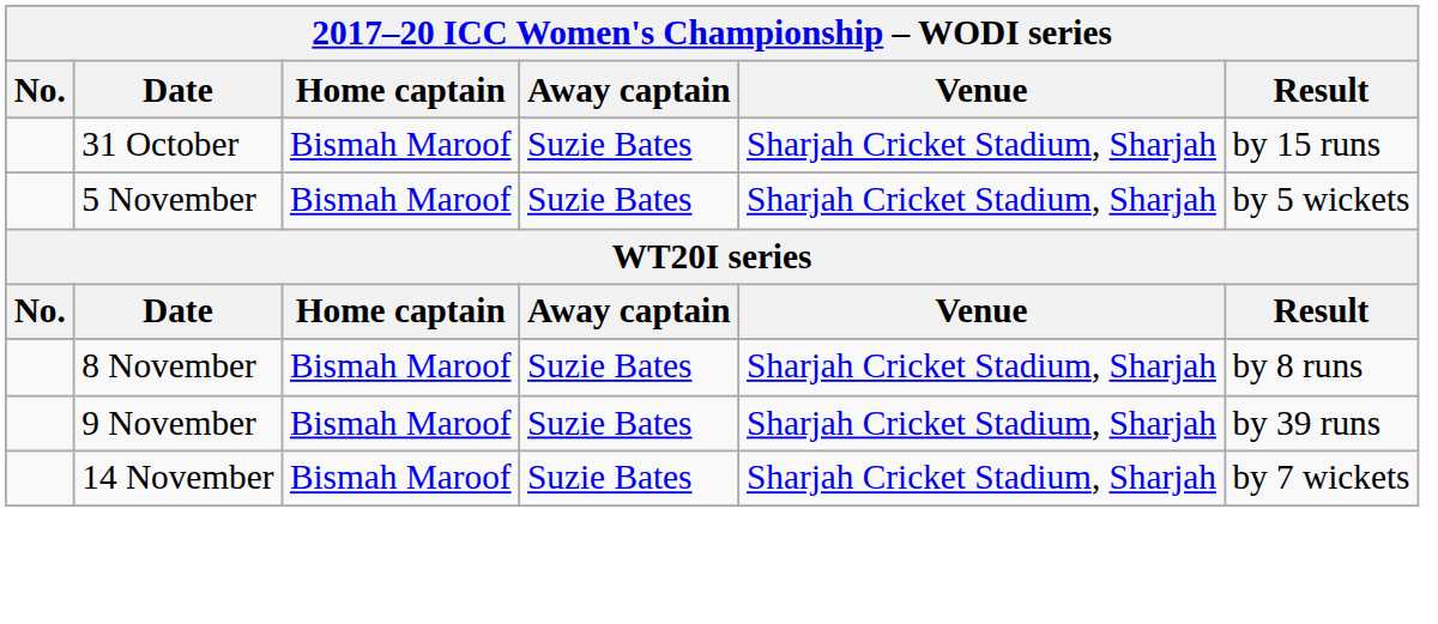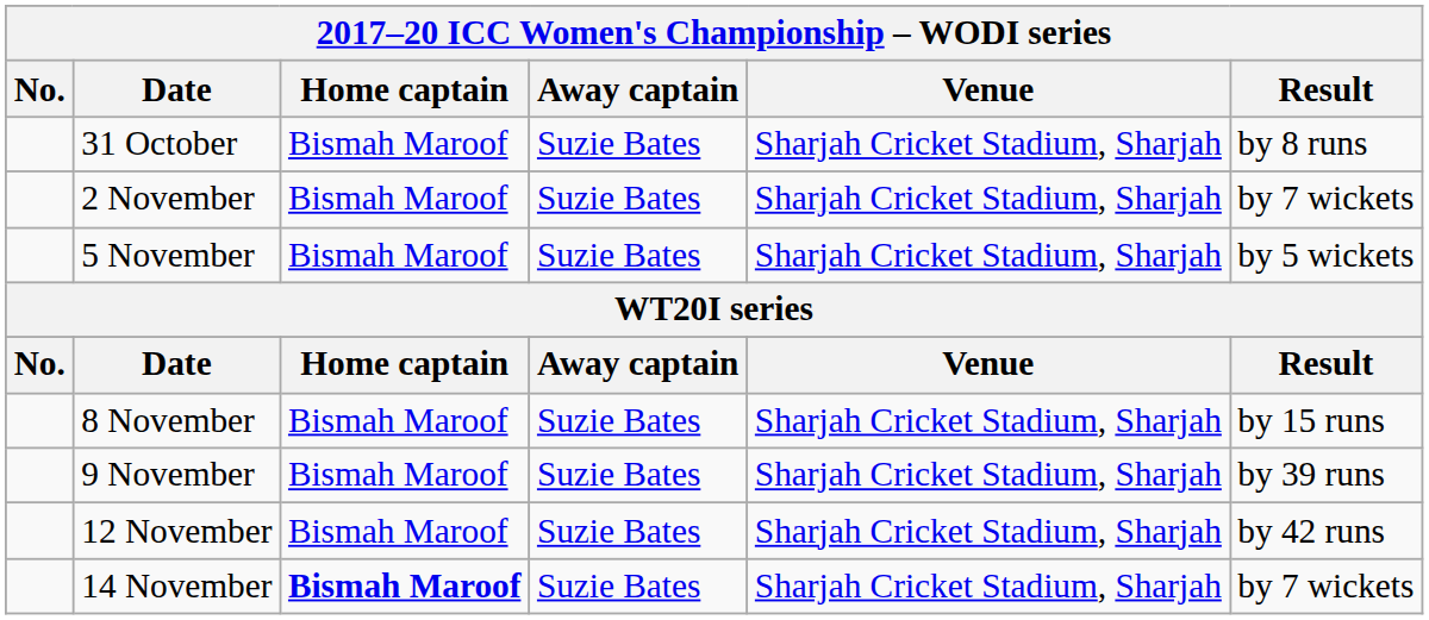 <table class="wikitable">
 <tr>
 <th colspan="6"><a href='#'>2017–20 ICC Women's Championship</a> – WODI series</th>
 </tr>
 <tr>
 <th>No.</th>
 <th>Date</th>
 <th>Home captain</th>
 <th>Away captain</th>
 <th>Venue</th>
 <th>Result</th>
 </tr>
 <tr>
 <td></td>
 <td>31 October</td>
 <td><a href='#'>Bismah Maroof</a></td>
 <td><a href='#'>Suzie Bates</a></td>
 <td><a href='#'>Sharjah Cricket Stadium</a>, <a href='#'>Sharjah</a></td>
-<td> by 15 runs</td>
+<td> by 8 runs</td>
+</tr>
+<tr>
+<td></td>
+<td>2 November</td>
+<td><a href='#'>Bismah Maroof</a></td>
+<td><a href='#'>Suzie Bates</a></td>
+<td><a href='#'>Sharjah Cricket Stadium</a>, <a href='#'>Sharjah</a></td>
+<td> by 7 wickets</td>
 </tr>
 <tr>
 <td></td>
 <td>5 November</td>
 <td><a href='#'>Bismah Maroof</a></td>
 <td><a href='#'>Suzie Bates</a></td>
 <td><a href='#'>Sharjah Cricket Stadium</a>, <a href='#'>Sharjah</a></td>
 <td> by 5 wickets</td>
 </tr>
 <tr>
 <th colspan="6">WT20I series</th>
 </tr>
 <tr>
 <th>No.</th>
 <th>Date</th>
 <th>Home captain</th>
 <th>Away captain</th>
 <th>Venue</th>
 <th>Result</th>
 </tr>
 <tr>
 <td></td>
 <td>8 November</td>
 <td><a href='#'>Bismah Maroof</a></td>
 <td><a href='#'>Suzie Bates</a></td>
 <td><a href='#'>Sharjah Cricket Stadium</a>, <a href='#'>Sharjah</a></td>
-<td> by 8 runs</td>
+<td> by 15 runs</td>
 </tr>
 <tr>
 <td></td>
 <td>9 November</td>
 <td><a href='#'>Bismah Maroof</a></td>
 <td><a href='#'>Suzie Bates</a></td>
 <td><a href='#'>Sharjah Cricket Stadium</a>, <a href='#'>Sharjah</a></td>
 <td> by 39 runs</td>
 </tr>
 <tr>
 <td></td>
+<td>12 November</td>
+<td><a href='#'>Bismah Maroof</a></td>
+<td><a href='#'>Suzie Bates</a></td>
+<td><a href='#'>Sharjah Cricket Stadium</a>, <a href='#'>Sharjah</a></td>
+<td> by 42 runs</td>
+</tr>
+<tr>
+<td></td>
 <td>14 November</td>
-<td><a href='#'>Bismah Maroof</a></td>
+<td><strong><a href='#'>Bismah Maroof</a></strong></td>
 <td><a href='#'>Suzie Bates</a></td>
 <td><a href='#'>Sharjah Cricket Stadium</a>, <a href='#'>Sharjah</a></td>
 <td> by 7 wickets</td>
 </tr>
 </table>
